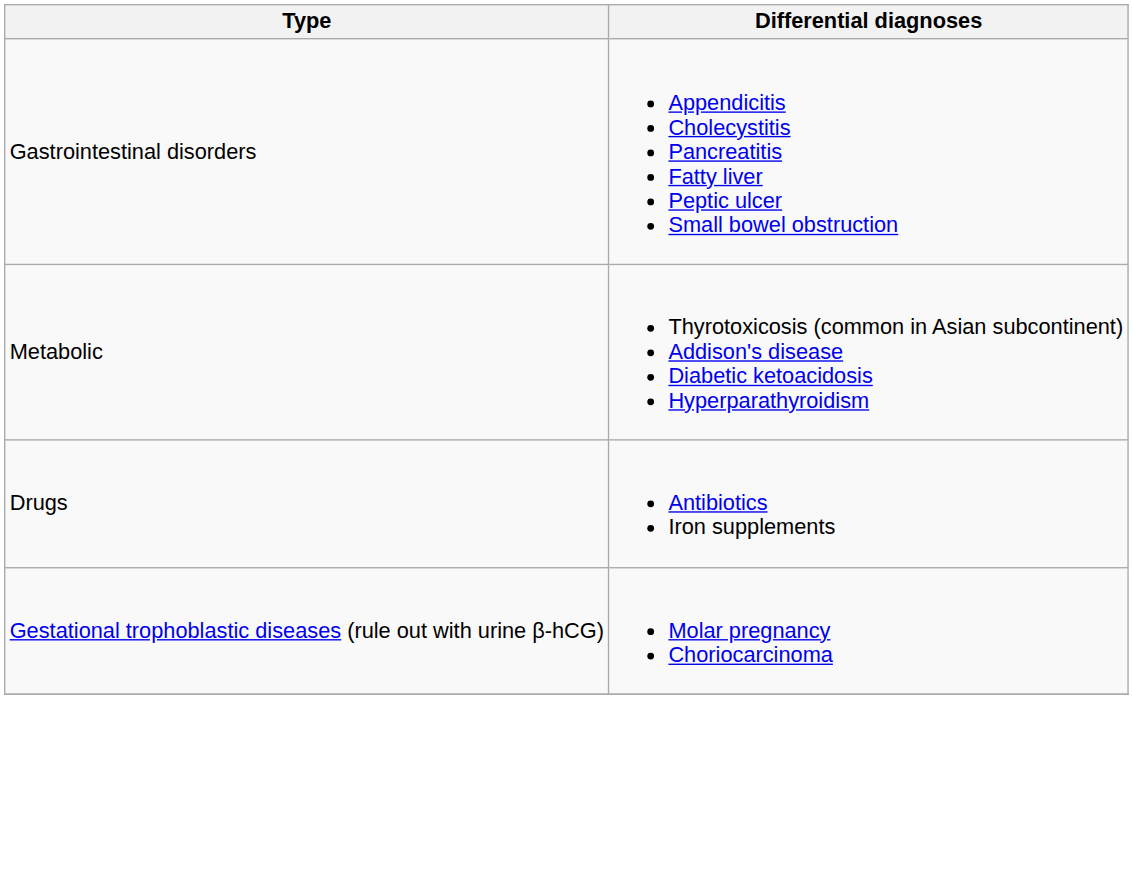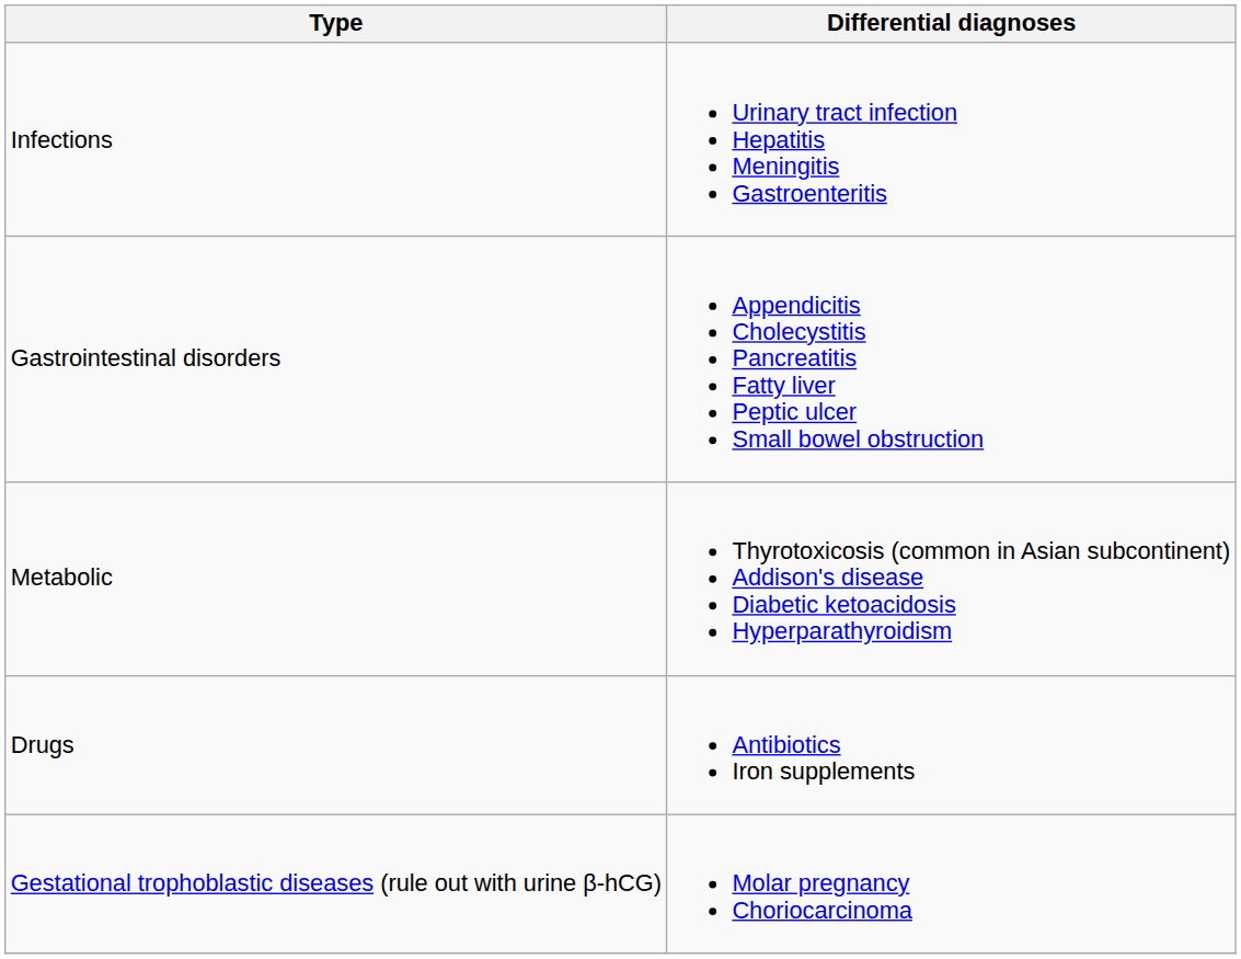 <table class="wikitable">
 <tr>
 <th>Type</th>
 <th>Differential diagnoses</th>
+</tr>
+<tr>
+<td>Infections<br></td>
+<td><br><ul><li><a href='#'>Urinary tract infection</a></li><li><a href='#'>Hepatitis</a></li><li><a href='#'>Meningitis</a></li><li><a href='#'>Gastroenteritis</a></li></ul></td>
 </tr>
 <tr>
 <td>Gastrointestinal disorders<br></td>
 <td><br><ul><li><a href='#'>Appendicitis</a></li><li><a href='#'>Cholecystitis</a></li><li><a href='#'>Pancreatitis</a></li><li><a href='#'>Fatty liver</a></li><li><a href='#'>Peptic ulcer</a></li><li><a href='#'>Small bowel obstruction</a></li></ul></td>
 </tr>
 <tr>
 <td>Metabolic</td>
 <td><br><ul><li>Thyrotoxicosis (common in Asian subcontinent)</li><li><a href='#'>Addison's disease</a></li><li><a href='#'>Diabetic ketoacidosis</a></li><li><a href='#'>Hyperparathyroidism</a></li></ul></td>
 </tr>
 <tr>
 <td>Drugs</td>
 <td><br><ul><li><a href='#'>Antibiotics</a></li><li>Iron supplements</li></ul></td>
 </tr>
 <tr>
 <td><a href='#'>Gestational trophoblastic diseases</a> (rule out with urine β-hCG)</td>
 <td><br><ul><li><a href='#'>Molar pregnancy</a></li><li><a href='#'>Choriocarcinoma</a></li></ul></td>
 </tr>
 <tr>
 </tr>
 </table>
